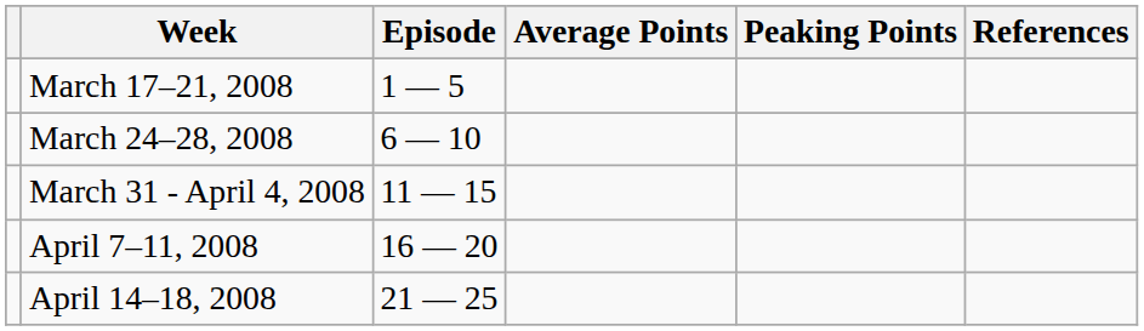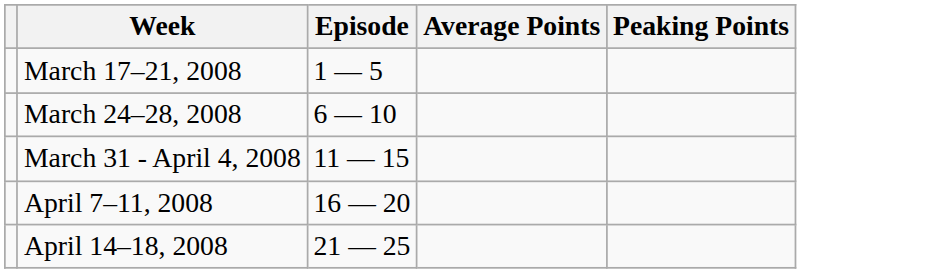 <table class="wikitable">
 <tr>
 <th></th>
 <th>Week</th>
 <th>Episode</th>
 <th>Average Points</th>
 <th>Peaking Points</th>
-<th>References</th>
 </tr>
 <tr>
 <td></td>
 <td>March 17–21, 2008</td>
 <td>1 — 5</td>
-<td></td>
 <td></td>
 <td></td>
 </tr>
 <tr>
 <td></td>
 <td>March 24–28, 2008</td>
 <td>6 — 10</td>
 <td></td>
 <td></td>
-<td></td>
 </tr>
 <tr>
 <td></td>
 <td>March 31 - April 4, 2008</td>
 <td>11 — 15</td>
-<td></td>
 <td></td>
 <td></td>
 </tr>
 <tr>
 <td></td>
 <td>April 7–11, 2008</td>
 <td>16 — 20</td>
 <td></td>
 <td></td>
-<td></td>
 </tr>
 <tr>
 <td></td>
 <td>April 14–18, 2008</td>
 <td>21 — 25</td>
 <td></td>
 <td></td>
-<td></td>
 </tr>
 </table>
